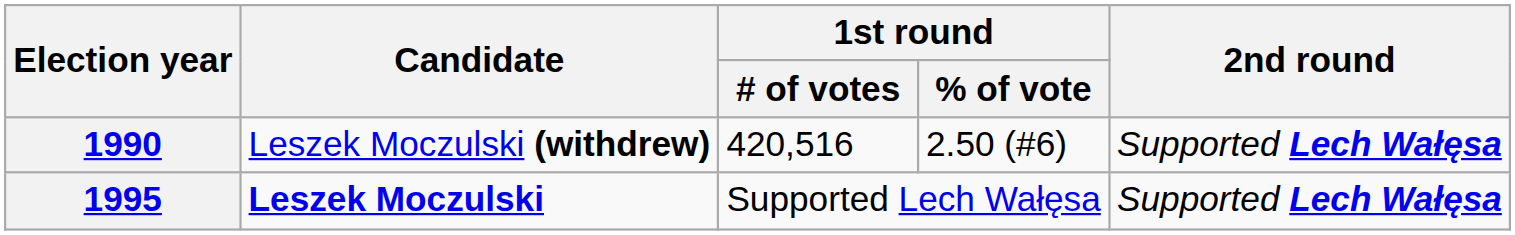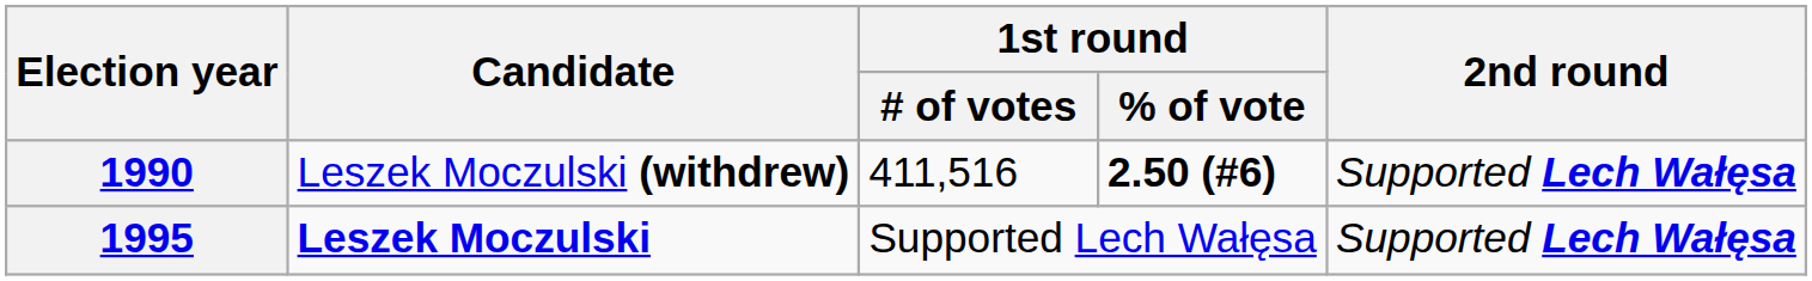 <table class=wikitable>
 <tr>
 <th rowspan=2>Election year</th>
 <th rowspan=2>Candidate</th>
 <th colspan=2>1st round</th>
 <th rowspan=2 colspan=2>2nd round</th>
 </tr>
 <tr>
 <th># of votes</th>
 <th>% of vote</th>
 </tr>
 <tr>
 <th><a href='#'>1990</a></th>
 <td></strong><a href='#'>Leszek Moczulski</a><strong> </em>(withdrew)<em></td>
-<td>420,516</td>
-<td>2.50 (#6)</td>
+<td>411,516</td>
+<td><strong>2.50 (#6)</strong></td>
 <td colspan="2"><em>Supported <strong><a href='#'>Lech Wałęsa</a><strong><em></td>
 </tr>
 <tr>
 <th><a href='#'>1995</a></th>
 <td><strong><a href='#'>Leszek Moczulski</a></strong></td>
 <td colspan="2"></em>Supported </strong><a href='#'>Lech Wałęsa</a></em></strong></td>
 <td colspan="2"><em>Supported <strong><a href='#'>Lech Wałęsa</a><strong><em></td>
 </tr>
 </table>
